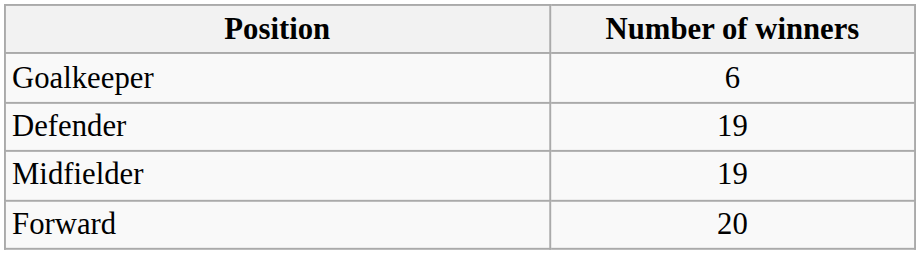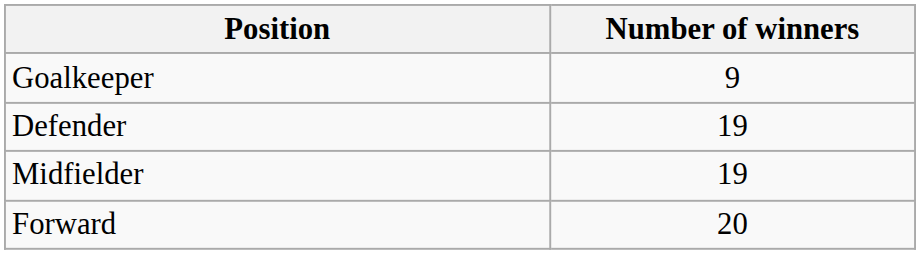 <table class="sortable wikitable" width=30%>
 <tr bgcolor="#efefef">
 <th ! width=8%>Position</th>
 <th width=5%>Number of winners</th>
 </tr>
 <tr>
 <td>Goalkeeper</td>
-<td align=center>6</td>
+<td align=center>9</td>
 </tr>
 <tr>
 <td>Defender</td>
 <td align=center>19</td>
 </tr>
 <tr>
 <td>Midfielder</td>
 <td align=center>19</td>
 </tr>
 <tr>
 <td>Forward</td>
 <td align=center>20</td>
 </tr>
 </table>
